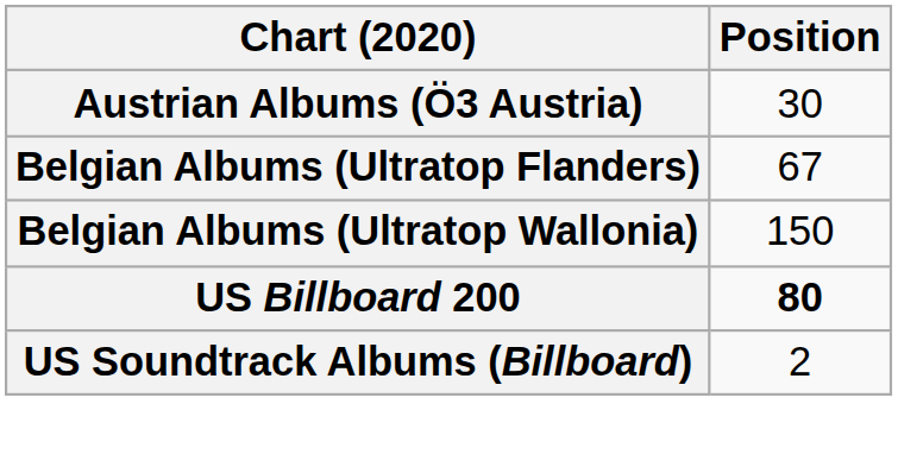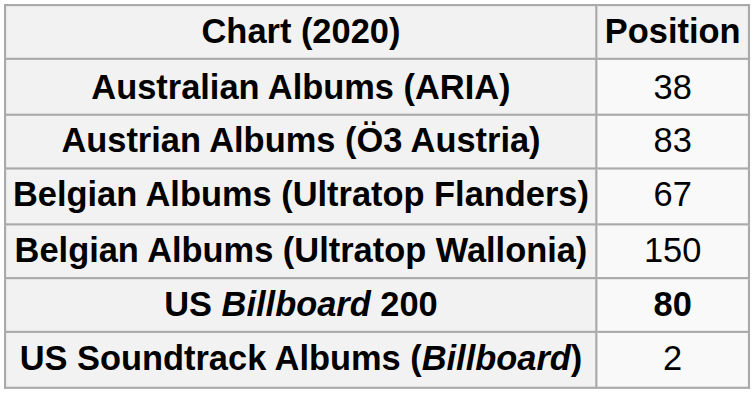 <table class="wikitable sortable plainrowheaders" style="text-align:center">
 <tr>
 <th scope="col">Chart (2020)</th>
 <th scope="col">Position</th>
 </tr>
 <tr>
+<th scope="row">Australian Albums (ARIA)</th>
+<td>38</td>
+</tr>
+<tr>
 <th scope="row">Austrian Albums (Ö3 Austria)</th>
-<td>30</td>
+<td>83</td>
 </tr>
 <tr>
 <th scope="row">Belgian Albums (Ultratop Flanders)</th>
 <td>67</td>
 </tr>
 <tr>
 <th scope="row">Belgian Albums (Ultratop Wallonia)</th>
 <td>150</td>
 </tr>
 <tr>
 <th scope="row">US <em>Billboard</em> 200</th>
 <td><strong>80</strong></td>
 </tr>
 <tr>
 <th scope="row">US Soundtrack Albums (<em>Billboard</em>)</th>
 <td>2</td>
 </tr>
 </table>
